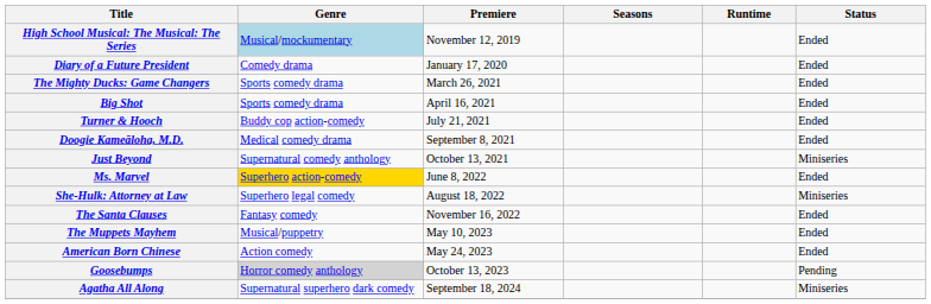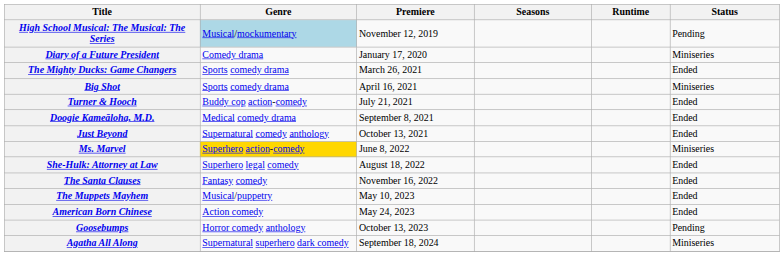 <table class="wikitable plainrowheaders sortable" style="width:99%;">
 <tr>
 <th scope="col" style="width:25%;">Title</th>
 <th scope="col" style="width:20%;">Genre</th>
 <th scope="col" style="width:15%;">Premiere</th>
 <th scope="col" style="width:15%;">Seasons</th>
 <th scope="col" style="width:10%;">Runtime</th>
 <th scope="col" style="width:14%;">Status</th>
 </tr>
 <tr>
 <th scope="row"><em><a href='#'>High School Musical: The Musical: The Series</a></em></th>
 <td style="background: lightblue;"><a href='#'>Musical</a>/<a href='#'>mockumentary</a></td>
 <td>November 12, 2019</td>
 <td></td>
 <td></td>
-<td>Ended</td>
+<td>Pending</td>
 </tr>
 <tr>
 <th scope="row"><em><a href='#'>Diary of a Future President</a></em></th>
 <td><a href='#'>Comedy drama</a></td>
 <td>January 17, 2020</td>
 <td></td>
 <td></td>
-<td>Ended</td>
+<td>Miniseries</td>
 </tr>
 <tr>
 <th scope="row"><em><a href='#'>The Mighty Ducks: Game Changers</a></em></th>
 <td><a href='#'>Sports</a> <a href='#'>comedy drama</a></td>
 <td>March 26, 2021</td>
 <td></td>
 <td></td>
 <td>Ended</td>
 </tr>
 <tr>
 <th scope="row"><em><a href='#'>Big Shot</a></em></th>
 <td><a href='#'>Sports</a> <a href='#'>comedy drama</a></td>
 <td>April 16, 2021</td>
 <td></td>
 <td></td>
-<td>Ended</td>
+<td>Miniseries</td>
 </tr>
 <tr>
 <th scope="row"><em><a href='#'>Turner & Hooch</a></em></th>
 <td><a href='#'>Buddy cop</a> <a href='#'>action</a>-<a href='#'>comedy</a></td>
 <td>July 21, 2021</td>
 <td></td>
 <td></td>
 <td>Ended</td>
 </tr>
 <tr>
 <th scope="row"><em><a href='#'>Doogie Kameāloha, M.D.</a></em></th>
 <td><a href='#'>Medical</a> <a href='#'>comedy drama</a></td>
 <td>September 8, 2021</td>
 <td></td>
 <td></td>
 <td>Ended</td>
 </tr>
 <tr>
 <th scope="row"><em><a href='#'>Just Beyond</a></em></th>
 <td><a href='#'>Supernatural</a> <a href='#'>comedy</a> <a href='#'>anthology</a></td>
 <td>October 13, 2021</td>
 <td></td>
 <td></td>
-<td>Miniseries</td>
+<td>Ended</td>
 </tr>
 <tr>
 <th scope="row"><em><a href='#'>Ms. Marvel</a></em></th>
 <td style="background: gold;"><a href='#'>Superhero</a> <a href='#'>action</a>-<a href='#'>comedy</a></td>
 <td>June 8, 2022</td>
 <td></td>
 <td></td>
-<td>Ended</td>
+<td>Miniseries</td>
 </tr>
 <tr>
 <th scope="row"><em><a href='#'>She-Hulk: Attorney at Law</a></em></th>
 <td><a href='#'>Superhero</a> <a href='#'>legal</a> <a href='#'>comedy</a></td>
 <td>August 18, 2022</td>
 <td></td>
 <td></td>
-<td>Miniseries</td>
+<td>Ended</td>
 </tr>
 <tr>
 <th scope="row"><em><a href='#'>The Santa Clauses</a></em></th>
 <td><a href='#'>Fantasy</a> <a href='#'>comedy</a></td>
 <td>November 16, 2022</td>
 <td></td>
 <td></td>
 <td>Ended</td>
 </tr>
 <tr>
 <th scope="row"><em><a href='#'>The Muppets Mayhem</a></em></th>
 <td><a href='#'>Musical</a>/<a href='#'>puppetry</a></td>
 <td>May 10, 2023</td>
 <td></td>
 <td></td>
 <td>Ended</td>
 </tr>
 <tr>
 <th scope="row"><em><a href='#'>American Born Chinese</a></em></th>
 <td><a href='#'>Action comedy</a></td>
 <td>May 24, 2023</td>
 <td></td>
 <td></td>
 <td>Ended</td>
 </tr>
 <tr>
 <th scope="row"><em><a href='#'>Goosebumps</a></em></th>
-<td style="background: lightgrey;"><a href='#'>Horror comedy</a> <a href='#'>anthology</a></td>
+<td><a href='#'>Horror comedy</a> <a href='#'>anthology</a></td>
 <td>October 13, 2023</td>
 <td></td>
 <td></td>
 <td>Pending</td>
 </tr>
 <tr>
 <th scope="row"><em><a href='#'>Agatha All Along</a></em></th>
 <td><a href='#'>Supernatural</a> <a href='#'>superhero</a> <a href='#'>dark comedy</a></td>
 <td>September 18, 2024</td>
 <td></td>
 <td></td>
 <td>Miniseries</td>
 </tr>
 <tr>
 </tr>
 </table>
